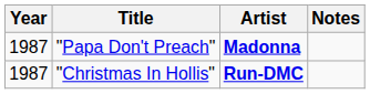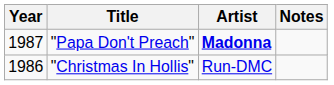 <table class="wikitable">
 <tr>
 <th>Year</th>
 <th>Title</th>
 <th>Artist</th>
 <th>Notes</th>
 </tr>
 <tr>
 <td>1987</td>
 <td>"<a href='#'>Papa Don't Preach</a>"</td>
 <td><strong><a href='#'>Madonna</a></strong></td>
 <td></td>
 </tr>
 <tr>
-<td>1987</td>
+<td>1986</td>
 <td>"<a href='#'>Christmas In Hollis</a>"</td>
-<td><strong><a href='#'>Run-DMC</a></strong></td>
+<td><a href='#'>Run-DMC</a></td>
 <td></td>
 </tr>
 </table>
